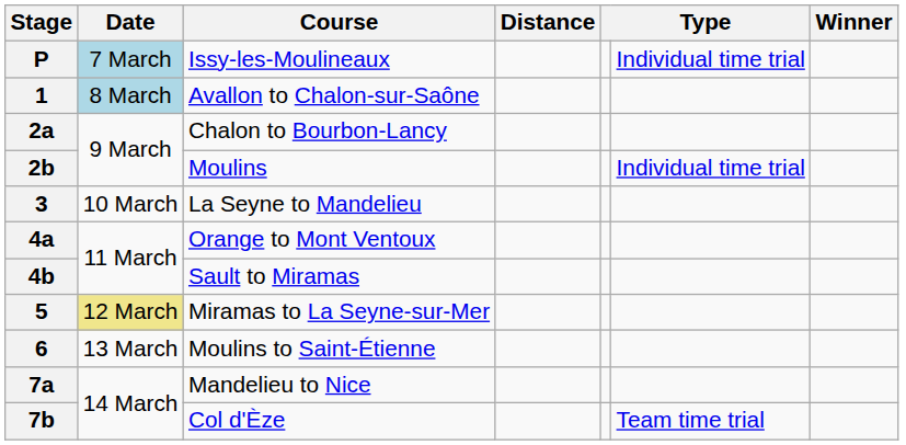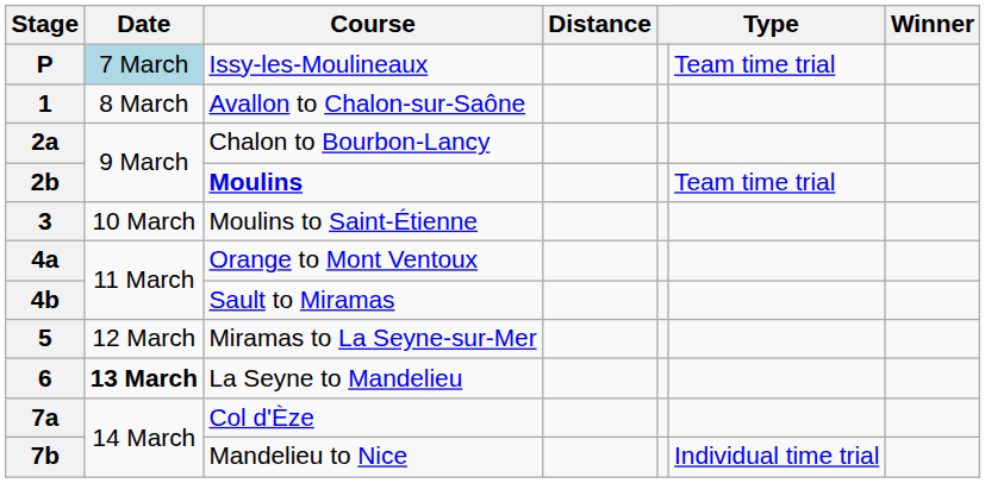 <table class="wikitable">
 <tr>
 <th scope="col">Stage</th>
 <th scope="col">Date</th>
 <th scope="col">Course</th>
 <th scope="col">Distance</th>
 <th scope="col" colspan="2">Type</th>
 <th scope=col>Winner</th>
 </tr>
 <tr>
 <th scope="row" style="text-align:center;">P</th>
 <td style="background: lightblue; text-align:center;">7 March</td>
 <td><a href='#'>Issy-les-Moulineaux</a></td>
 <td style="text-align:center;"></td>
 <td></td>
-<td><a href='#'>Individual time trial</a></td>
+<td><a href='#'>Team time trial</a></td>
 <td></td>
 </tr>
 <tr>
 <th scope="row" style="text-align:center;">1</th>
-<td style="background: lightblue; text-align:center;">8 March</td>
+<td style="text-align:center;">8 March</td>
 <td><a href='#'>Avallon</a> to <a href='#'>Chalon-sur-Saône</a></td>
 <td style="text-align:center;"></td>
 <td></td>
 <td></td>
 <td></td>
 </tr>
 <tr>
 <th scope="row" style="text-align:center;">2a</th>
 <td style="text-align:center;" rowspan=2>9 March</td>
 <td>Chalon to <a href='#'>Bourbon-Lancy</a></td>
 <td style="text-align:center;"></td>
 <td></td>
 <td></td>
 <td></td>
 </tr>
 <tr>
 <th scope="row" style="text-align:center;">2b</th>
-<td><a href='#'>Moulins</a></td>
+<td><strong><a href='#'>Moulins</a></strong></td>
 <td style="text-align:center;"></td>
 <td></td>
-<td><a href='#'>Individual time trial</a></td>
+<td><a href='#'>Team time trial</a></td>
 <td></td>
 </tr>
 <tr>
 <th scope="row" style="text-align:center;">3</th>
 <td style="text-align:center;">10 March</td>
-<td>La Seyne to <a href='#'>Mandelieu</a></td>
+<td>Moulins to <a href='#'>Saint-Étienne</a></td>
 <td style="text-align:center;"></td>
 <td></td>
 <td></td>
 <td></td>
 </tr>
 <tr>
 <th scope="row" style="text-align:center;">4a</th>
 <td style="text-align:center;" rowspan=2>11 March</td>
 <td><a href='#'>Orange</a> to <a href='#'>Mont Ventoux</a></td>
 <td style="text-align:center;"></td>
 <td></td>
 <td></td>
 <td></td>
 </tr>
 <tr>
 <th scope="row" style="text-align:center;">4b</th>
 <td><a href='#'>Sault</a> to <a href='#'>Miramas</a></td>
 <td style="text-align:center;"></td>
 <td></td>
 <td></td>
 <td></td>
 </tr>
 <tr>
 <th scope="row" style="text-align:center;">5</th>
-<td style="background: khaki; text-align:center;">12 March</td>
+<td style="text-align:center;">12 March</td>
 <td>Miramas to <a href='#'>La Seyne-sur-Mer</a></td>
 <td style="text-align:center;"></td>
 <td></td>
 <td></td>
 <td></td>
 </tr>
 <tr>
 <th scope="row" style="text-align:center;">6</th>
-<td style="text-align:center;">13 March</td>
-<td>Moulins to <a href='#'>Saint-Étienne</a></td>
+<td style="text-align:center;"><strong>13 March</strong></td>
+<td>La Seyne to <a href='#'>Mandelieu</a></td>
 <td style="text-align:center;"></td>
 <td></td>
 <td></td>
 <td></td>
 </tr>
 <tr>
 <th scope="row" style="text-align:center;">7a</th>
 <td style="text-align:center;" rowspan=2>14 March</td>
-<td>Mandelieu to <a href='#'>Nice</a></td>
+<td><a href='#'>Col d'Èze</a></td>
 <td style="text-align:center;"></td>
 <td></td>
 <td></td>
 <td></td>
 </tr>
 <tr>
 <th scope="row" style="text-align:center;">7b</th>
-<td><a href='#'>Col d'Èze</a></td>
+<td>Mandelieu to <a href='#'>Nice</a></td>
 <td style="text-align:center;"></td>
 <td></td>
-<td><a href='#'>Team time trial</a></td>
+<td><a href='#'>Individual time trial</a></td>
 <td></td>
 </tr>
 </table>
